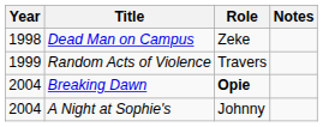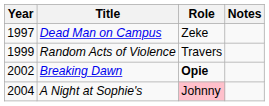 <table class="wikitable sortable">
 <tr>
 <th>Year</th>
 <th>Title</th>
 <th>Role</th>
 <th>Notes</th>
 </tr>
 <tr>
-<td>1998</td>
+<td>1997</td>
 <td><em><a href='#'>Dead Man on Campus</a></em></td>
 <td>Zeke</td>
 <td></td>
 </tr>
 <tr>
 <td>1999</td>
 <td><em>Random Acts of Violence</em></td>
 <td>Travers</td>
 <td></td>
 </tr>
 <tr>
-<td>2004</td>
+<td>2002</td>
 <td><a href='#'><em>Breaking Dawn</em></a></td>
 <td><strong>Opie</strong></td>
 <td></td>
 </tr>
 <tr>
 <td>2004</td>
 <td><em>A Night at Sophie's</em></td>
-<td>Johnny</td>
+<td style="background: pink;">Johnny</td>
 <td></td>
 </tr>
 </table>
